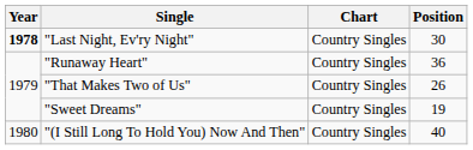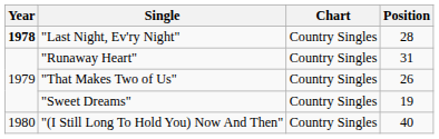 <table class="wikitable">
 <tr>
 <th>Year</th>
 <th>Single</th>
 <th>Chart</th>
 <th>Position</th>
 </tr>
 <tr>
 <td><strong>1978</strong></td>
 <td>"Last Night, Ev'ry Night"</td>
 <td>Country Singles</td>
-<td align="center">30</td>
+<td align="center">28</td>
 </tr>
 <tr>
 <td rowspan="3">1979</td>
 <td>"Runaway Heart"</td>
 <td>Country Singles</td>
-<td align="center">36</td>
+<td align="center">31</td>
 </tr>
 <tr>
 <td>"That Makes Two of Us"</td>
 <td>Country Singles</td>
 <td align="center">26</td>
 </tr>
 <tr>
 <td>"Sweet Dreams"</td>
 <td>Country Singles</td>
 <td align="center">19</td>
 </tr>
 <tr>
 <td>1980</td>
 <td>"(I Still Long To Hold You) Now And Then"</td>
 <td>Country Singles</td>
 <td align="center">40</td>
 </tr>
 </table>
